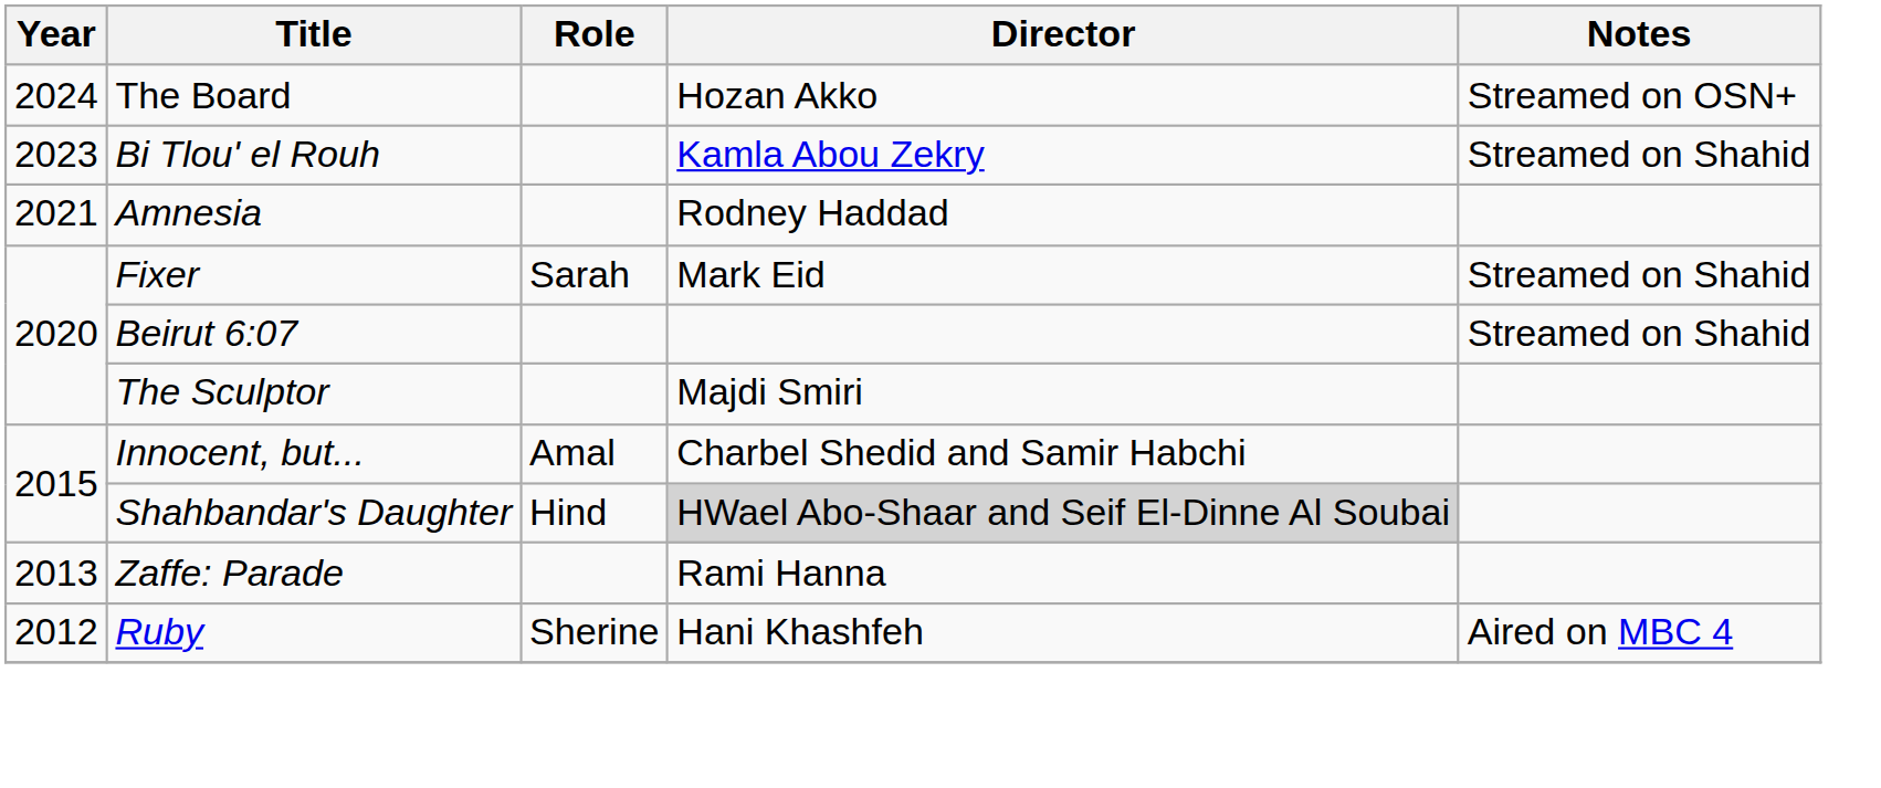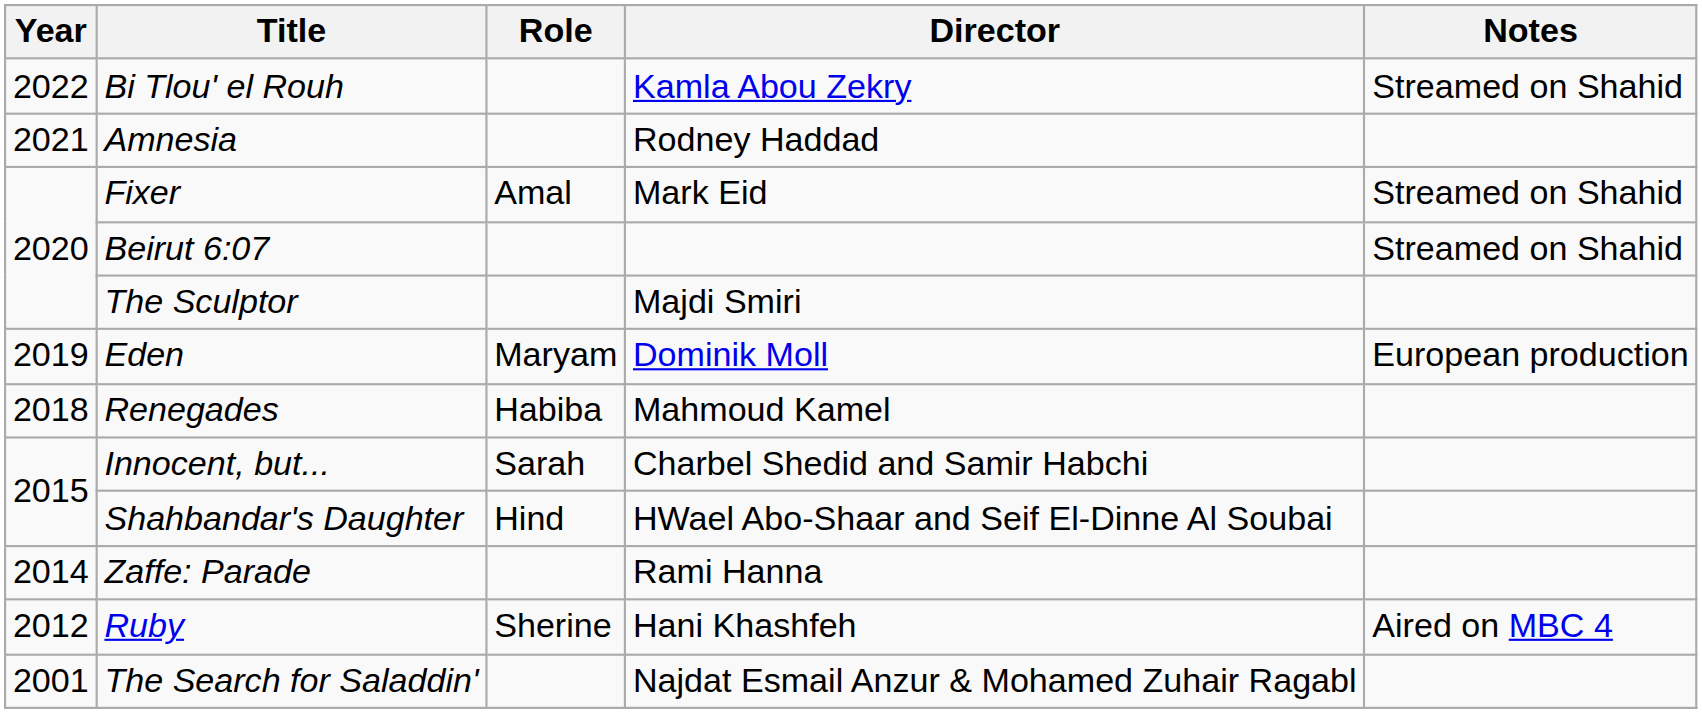 <table class="wikitable plainrowheaders sortable" style="margin-right: 0;">
 <tr>
 <th>Year</th>
 <th>Title</th>
 <th>Role</th>
 <th>Director</th>
 <th>Notes</th>
 </tr>
 <tr>
-<td rowspan=1>2024</td>
-<td>The Board</td>
-<td></td>
-<td>Hozan Akko</td>
-<td>Streamed on OSN+</td>
-</tr>
-<tr>
-<td rowspan=1>2023</td>
+<td rowspan=1>2022</td>
 <td><em>Bi Tlou' el Rouh</em></td>
 <td></td>
 <td><a href='#'>Kamla Abou Zekry</a></td>
 <td>Streamed on Shahid</td>
 </tr>
 <tr>
 <td rowspan=1>2021</td>
 <td><em>Amnesia</em></td>
 <td></td>
 <td>Rodney Haddad</td>
 <td></td>
 </tr>
 <tr>
 <td rowspan=3>2020</td>
 <td><em>Fixer</em></td>
-<td>Sarah</td>
+<td>Amal</td>
 <td>Mark Eid</td>
 <td>Streamed on Shahid</td>
 </tr>
 <tr>
 <td><em>Beirut 6:07</em></td>
 <td></td>
 <td></td>
 <td>Streamed on Shahid</td>
 </tr>
 <tr>
 <td><em>The Sculptor</em></td>
 <td></td>
 <td>Majdi Smiri</td>
 <td></td>
 </tr>
 <tr>
+<td rowspan=1>2019</td>
+<td><em>Eden</em></td>
+<td>Maryam</td>
+<td><a href='#'>Dominik Moll</a></td>
+<td>European production</td>
+</tr>
+<tr>
+<td rowspan=1>2018</td>
+<td><em>Renegades</em></td>
+<td>Habiba</td>
+<td>Mahmoud Kamel</td>
+<td></td>
+</tr>
+<tr>
 <td rowspan=2>2015</td>
 <td><em>Innocent, but...</em></td>
-<td>Amal</td>
+<td>Sarah</td>
 <td>Charbel Shedid and Samir Habchi</td>
 <td></td>
 </tr>
 <tr>
 <td><em>Shahbandar's Daughter</em></td>
 <td>Hind</td>
-<td style="background: lightgrey;">HWael Abo-Shaar and Seif El-Dinne Al Soubai</td>
+<td>HWael Abo-Shaar and Seif El-Dinne Al Soubai</td>
 <td></td>
 </tr>
 <tr>
-<td rowspan=1>2013</td>
+<td rowspan=1>2014</td>
 <td><em>Zaffe: Parade</em></td>
 <td></td>
 <td>Rami Hanna</td>
 <td></td>
 </tr>
 <tr>
 <td rowspan=1>2012</td>
 <td><em><a href='#'>Ruby</a></em></td>
 <td>Sherine</td>
 <td>Hani Khashfeh</td>
 <td>Aired on <a href='#'>MBC 4</a></td>
 </tr>
 <tr>
+<td rowspan=1>2001</td>
+<td><em>The Search for Saladdin'</td>
+<td></td>
+<td>Najdat Esmail Anzur	& Mohamed Zuhair Ragabl</td>
+<td></td>
+</tr>
+<tr>
 </tr>
 </table>
